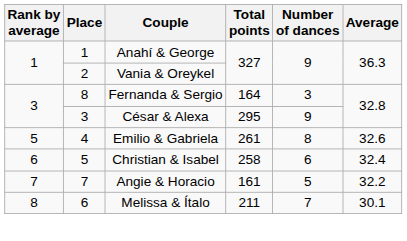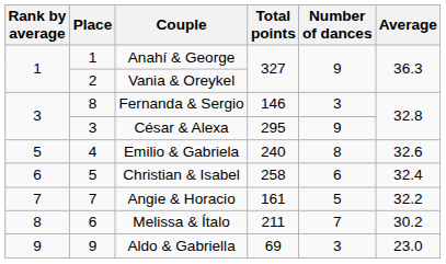 <table class="wikitable sortable" style="margin:auto; text-align:center;">
 <tr>
 <th>Rank by<br>average</th>
 <th>Place</th>
 <th>Couple</th>
 <th>Total<br>points</th>
 <th>Number<br>of dances</th>
 <th>Average</th>
 </tr>
 <tr>
 <td rowspan=2>1</td>
 <td>1</td>
 <td>Anahí & George</td>
 <td rowspan=2>327</td>
 <td rowspan=2>9</td>
 <td rowspan=2>36.3</td>
 </tr>
 <tr>
 <td>2</td>
 <td>Vania & Oreykel</td>
 </tr>
 <tr>
 <td rowspan=2>3</td>
 <td>8</td>
 <td>Fernanda & Sergio</td>
-<td>164</td>
+<td>146</td>
 <td>3</td>
 <td rowspan=2>32.8</td>
 </tr>
 <tr>
 <td>3</td>
 <td>César & Alexa</td>
 <td>295</td>
 <td>9</td>
 </tr>
 <tr>
 <td>5</td>
 <td>4</td>
 <td>Emilio & Gabriela</td>
-<td>261</td>
+<td>240</td>
 <td>8</td>
 <td>32.6</td>
 </tr>
 <tr>
 <td>6</td>
 <td>5</td>
 <td>Christian & Isabel</td>
 <td>258</td>
 <td>6</td>
 <td>32.4</td>
 </tr>
 <tr>
 <td>7</td>
 <td>7</td>
 <td>Angie & Horacio</td>
 <td>161</td>
 <td>5</td>
 <td>32.2</td>
 </tr>
 <tr>
 <td>8</td>
 <td>6</td>
 <td>Melissa & Ítalo</td>
 <td>211</td>
 <td>7</td>
-<td>30.1</td>
+<td>30.2</td>
+</tr>
+<tr>
+<td>9</td>
+<td>9</td>
+<td>Aldo & Gabriella</td>
+<td>69</td>
+<td>3</td>
+<td>23.0</td>
 </tr>
 </table>
